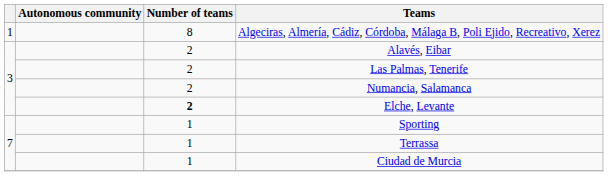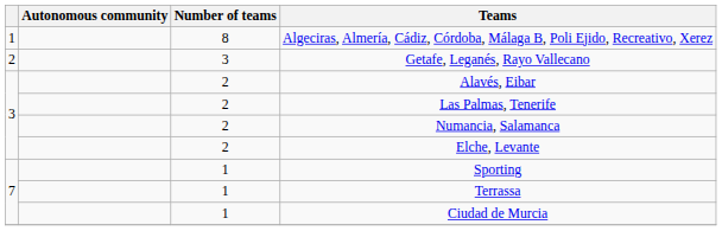 <table class="wikitable">
 <tr>
 <th></th>
 <th>Autonomous community</th>
 <th>Number of teams</th>
 <th>Teams</th>
 </tr>
 <tr>
 <td>1</td>
 <td></td>
 <td align=center>8</td>
 <td align=center><a href='#'>Algeciras</a>, <a href='#'>Almería</a>, <a href='#'>Cádiz</a>, <a href='#'>Córdoba</a>, <a href='#'>Málaga B</a>, <a href='#'>Poli Ejido</a>, <a href='#'>Recreativo</a>, <a href='#'>Xerez</a></td>
+</tr>
+<tr>
+<td>2</td>
+<td></td>
+<td align=center>3</td>
+<td align=center><a href='#'>Getafe</a>, <a href='#'>Leganés</a>, <a href='#'>Rayo Vallecano</a></td>
 </tr>
 <tr>
 <td rowspan=4>3</td>
 <td></td>
 <td align=center>2</td>
 <td align=center><a href='#'>Alavés</a>, <a href='#'>Eibar</a></td>
 </tr>
 <tr>
 <td></td>
 <td align=center>2</td>
 <td align=center><a href='#'>Las Palmas</a>, <a href='#'>Tenerife</a></td>
 </tr>
 <tr>
 <td></td>
 <td align=center>2</td>
 <td align=center><a href='#'>Numancia</a>, <a href='#'>Salamanca</a></td>
 </tr>
 <tr>
 <td></td>
-<td align=center><strong>2</strong></td>
+<td align=center>2</td>
 <td align=center><a href='#'>Elche</a>, <a href='#'>Levante</a></td>
 </tr>
 <tr>
 <td rowspan=3>7</td>
 <td></td>
 <td align=center>1</td>
 <td align=center><a href='#'>Sporting</a></td>
 </tr>
 <tr>
 <td></td>
 <td align=center>1</td>
 <td align=center><a href='#'>Terrassa</a></td>
 </tr>
 <tr>
 <td></td>
 <td align=center>1</td>
 <td align=center><a href='#'>Ciudad de Murcia</a></td>
 </tr>
 <tr>
 </tr>
 </table>
